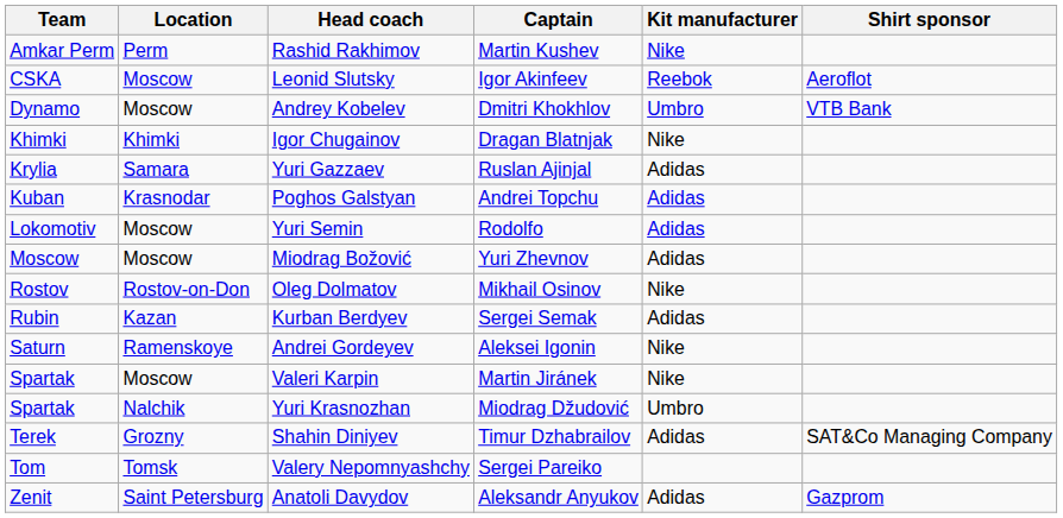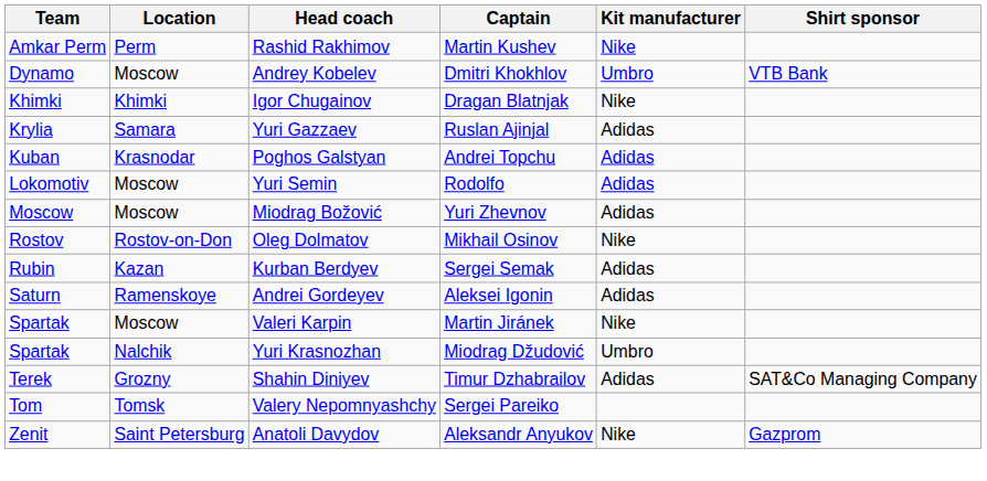 <table class="wikitable sortable" style="text-align:left">
 <tr>
 <th>Team</th>
 <th>Location</th>
 <th>Head coach</th>
 <th>Captain</th>
 <th>Kit manufacturer</th>
 <th>Shirt sponsor</th>
 </tr>
 <tr>
 <td><a href='#'>Amkar Perm</a></td>
 <td><a href='#'>Perm</a></td>
 <td> <a href='#'>Rashid Rakhimov</a></td>
 <td> <a href='#'>Martin Kushev</a></td>
 <td><a href='#'>Nike</a></td>
 <td></td>
-</tr>
-<tr>
-<td><a href='#'>CSKA</a></td>
-<td><a href='#'>Moscow</a></td>
-<td> <a href='#'>Leonid Slutsky</a></td>
-<td> <a href='#'>Igor Akinfeev</a></td>
-<td><a href='#'>Reebok</a></td>
-<td><a href='#'>Aeroflot</a></td>
 </tr>
 <tr>
 <td><a href='#'>Dynamo</a></td>
 <td>Moscow</td>
 <td> <a href='#'>Andrey Kobelev</a></td>
 <td> <a href='#'>Dmitri Khokhlov</a></td>
 <td><a href='#'>Umbro</a></td>
 <td><a href='#'>VTB Bank</a></td>
 </tr>
 <tr>
 <td><a href='#'>Khimki</a></td>
 <td><a href='#'>Khimki</a></td>
 <td> <a href='#'>Igor Chugainov</a> </td>
 <td> <a href='#'>Dragan Blatnjak</a></td>
 <td>Nike</td>
 <td></td>
 </tr>
 <tr>
 <td><a href='#'>Krylia</a></td>
 <td><a href='#'>Samara</a></td>
 <td> <a href='#'>Yuri Gazzaev</a></td>
 <td> <a href='#'>Ruslan Ajinjal</a></td>
 <td>Adidas</td>
 <td></td>
 </tr>
 <tr>
 <td><a href='#'>Kuban</a></td>
 <td><a href='#'>Krasnodar</a></td>
 <td> <a href='#'>Poghos Galstyan</a> </td>
 <td> <a href='#'>Andrei Topchu</a></td>
 <td><a href='#'>Adidas</a></td>
 <td></td>
 </tr>
 <tr>
 <td><a href='#'>Lokomotiv</a></td>
 <td>Moscow</td>
 <td> <a href='#'>Yuri Semin</a></td>
 <td> <a href='#'>Rodolfo</a></td>
 <td><a href='#'>Adidas</a></td>
 <td></td>
 </tr>
 <tr>
 <td><a href='#'>Moscow</a></td>
 <td>Moscow</td>
 <td> <a href='#'>Miodrag Božović</a></td>
 <td> <a href='#'>Yuri Zhevnov</a></td>
 <td>Adidas</td>
 <td></td>
 </tr>
 <tr>
 <td><a href='#'>Rostov</a></td>
 <td><a href='#'>Rostov-on-Don</a></td>
 <td> <a href='#'>Oleg Dolmatov</a></td>
 <td> <a href='#'>Mikhail Osinov</a></td>
 <td>Nike</td>
 <td></td>
 </tr>
 <tr>
 <td><a href='#'>Rubin</a></td>
 <td><a href='#'>Kazan</a></td>
 <td> <a href='#'>Kurban Berdyev</a></td>
 <td> <a href='#'>Sergei Semak</a></td>
 <td>Adidas</td>
 <td></td>
 </tr>
 <tr>
 <td><a href='#'>Saturn</a></td>
 <td><a href='#'>Ramenskoye</a></td>
 <td> <a href='#'>Andrei Gordeyev</a> </td>
 <td> <a href='#'>Aleksei Igonin</a></td>
-<td>Nike</td>
+<td>Adidas</td>
 <td></td>
 </tr>
 <tr>
 <td><a href='#'>Spartak</a></td>
 <td>Moscow</td>
 <td> <a href='#'>Valeri Karpin</a> </td>
 <td> <a href='#'>Martin Jiránek</a></td>
 <td>Nike</td>
 <td></td>
 </tr>
 <tr>
 <td><a href='#'>Spartak</a></td>
 <td><a href='#'>Nalchik</a></td>
 <td> <a href='#'>Yuri Krasnozhan</a></td>
 <td> <a href='#'>Miodrag Džudović</a></td>
 <td>Umbro</td>
 <td></td>
 </tr>
 <tr>
 <td><a href='#'>Terek</a></td>
 <td><a href='#'>Grozny</a></td>
 <td> <a href='#'>Shahin Diniyev</a> </td>
 <td> <a href='#'>Timur Dzhabrailov</a></td>
 <td>Adidas</td>
 <td>SAT&Co Managing Company</td>
 </tr>
 <tr>
 <td><a href='#'>Tom</a></td>
 <td><a href='#'>Tomsk</a></td>
 <td> <a href='#'>Valery Nepomnyashchy</a></td>
 <td> <a href='#'>Sergei Pareiko</a></td>
 <td></td>
 <td></td>
 </tr>
 <tr>
 <td><a href='#'>Zenit</a></td>
 <td><a href='#'>Saint Petersburg</a></td>
 <td> <a href='#'>Anatoli Davydov</a></td>
 <td> <a href='#'>Aleksandr Anyukov</a></td>
-<td>Adidas</td>
+<td>Nike</td>
 <td><a href='#'>Gazprom</a></td>
 </tr>
 </table>
